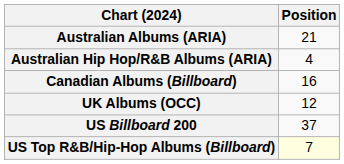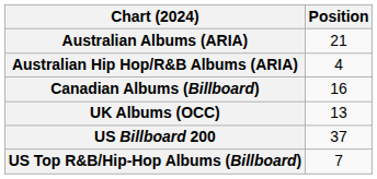 <table class="wikitable sortable plainrowheaders" style="text-align:center">
 <tr>
 <th scope="col">Chart (2024)</th>
 <th scope="col">Position</th>
 </tr>
 <tr>
 <th scope="row">Australian Albums (ARIA)</th>
 <td>21</td>
 </tr>
 <tr>
 <th scope="row">Australian Hip Hop/R&B Albums (ARIA)</th>
 <td>4</td>
 </tr>
 <tr>
 <th scope="row">Canadian Albums (<em>Billboard</em>)</th>
 <td>16</td>
 </tr>
 <tr>
 <th scope="row">UK Albums (OCC)</th>
-<td>12</td>
+<td>13</td>
 </tr>
 <tr>
 <th scope="row">US <em>Billboard</em> 200</th>
 <td>37</td>
 </tr>
 <tr>
 <th scope="row">US Top R&B/Hip-Hop Albums (<em>Billboard</em>)</th>
-<td style="background: lightyellow;">7</td>
+<td>7</td>
 </tr>
 </table>
